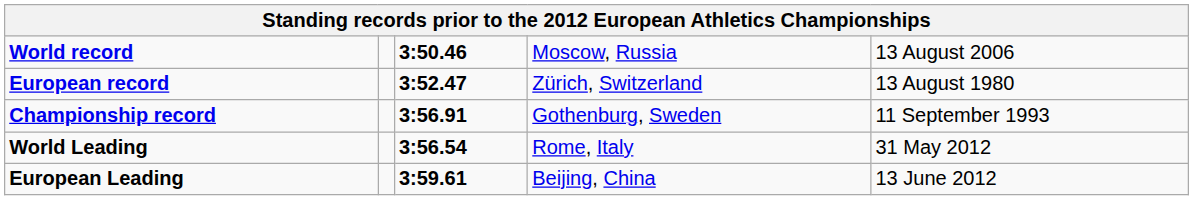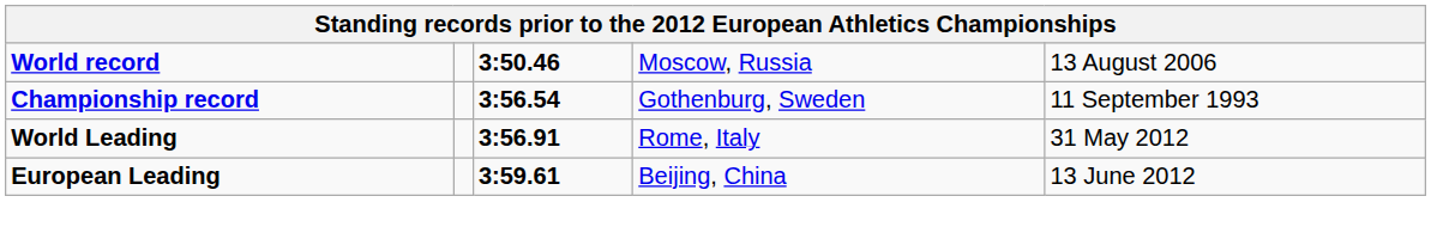 <table class="wikitable" width=75%>
 <tr>
 <th colspan="5">Standing records prior to the 2012 European Athletics Championships</th>
 </tr>
 <tr>
 <td><strong><a href='#'>World record</a></strong></td>
 <td></td>
 <td><strong>3:50.46</strong></td>
 <td><a href='#'>Moscow</a>, <a href='#'>Russia</a></td>
 <td>13 August 2006</td>
 </tr>
 <tr>
-<td><strong><a href='#'>European record</a></strong></td>
-<td></td>
-<td><strong>3:52.47</strong></td>
-<td><a href='#'>Zürich</a>, <a href='#'>Switzerland</a></td>
-<td>13 August 1980</td>
-</tr>
-<tr>
 <td><strong><a href='#'>Championship record</a></strong></td>
 <td></td>
-<td><strong>3:56.91</strong></td>
+<td><strong>3:56.54</strong></td>
 <td><a href='#'>Gothenburg</a>, <a href='#'>Sweden</a></td>
 <td>11 September 1993</td>
 </tr>
 <tr>
 <td><strong>World Leading</strong></td>
 <td></td>
-<td><strong>3:56.54</strong></td>
+<td><strong>3:56.91</strong></td>
 <td><a href='#'>Rome</a>, <a href='#'>Italy</a></td>
 <td>31 May 2012</td>
 </tr>
 <tr>
 <td><strong>European Leading</strong></td>
 <td></td>
 <td><strong>3:59.61</strong></td>
 <td><a href='#'>Beijing</a>, <a href='#'>China</a></td>
 <td>13 June 2012</td>
 </tr>
 </table>
